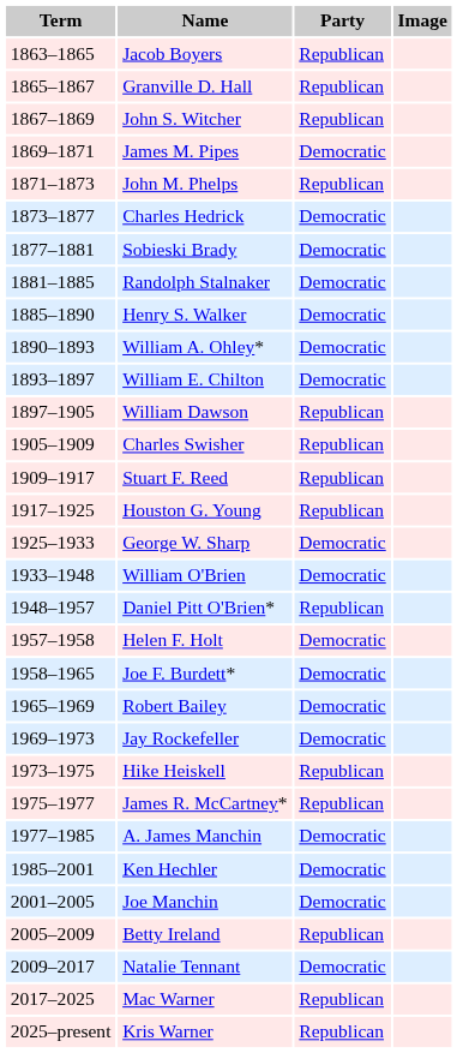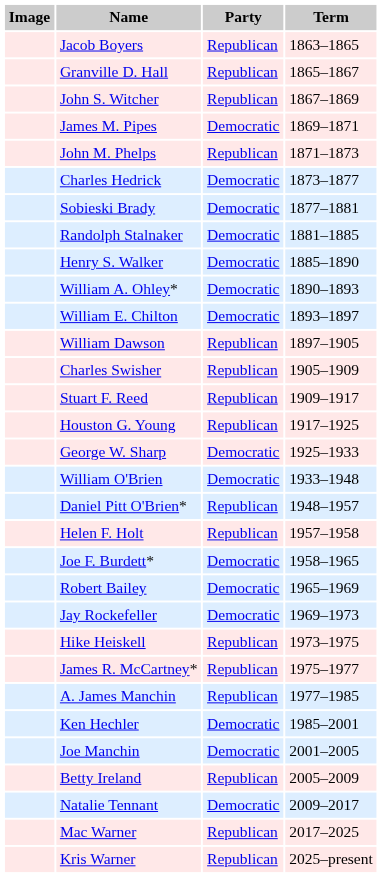 <table cellpadding=4 cellspacing=2>
 <tr bgcolor=#cccccc>
-<th>Term</th>
+<th>Image</th>
 <th>Name</th>
 <th>Party</th>
-<th>Image</th>
+<th>Term</th>
 </tr>
 <tr bgcolor=#FFE8E8>
-<td>1863–1865</td>
+<td></td>
 <td><a href='#'>Jacob Boyers</a></td>
 <td><a href='#'>Republican</a></td>
-<td></td>
+<td>1863–1865</td>
 </tr>
 <tr bgcolor=#FFE8E8>
-<td>1865–1867</td>
+<td></td>
 <td><a href='#'>Granville D. Hall</a></td>
 <td><a href='#'>Republican</a></td>
-<td></td>
+<td>1865–1867</td>
 </tr>
 <tr bgcolor=#FFE8E8>
-<td>1867–1869</td>
+<td></td>
 <td><a href='#'>John S. Witcher</a></td>
 <td><a href='#'>Republican</a></td>
-<td></td>
+<td>1867–1869</td>
 </tr>
 <tr bgcolor=#FFE8E8>
-<td>1869–1871</td>
+<td></td>
 <td><a href='#'>James M. Pipes</a></td>
 <td><a href='#'>Democratic</a></td>
-<td></td>
+<td>1869–1871</td>
 </tr>
 <tr bgcolor=#FFE8E8>
-<td>1871–1873</td>
+<td></td>
 <td><a href='#'>John M. Phelps</a></td>
 <td><a href='#'>Republican</a></td>
-<td></td>
+<td>1871–1873</td>
 </tr>
 <tr bgcolor=#DDEEFF>
-<td>1873–1877</td>
+<td></td>
 <td><a href='#'>Charles Hedrick</a></td>
 <td><a href='#'>Democratic</a></td>
-<td></td>
+<td>1873–1877</td>
 </tr>
 <tr bgcolor=#DDEEFF>
-<td>1877–1881</td>
+<td></td>
 <td><a href='#'>Sobieski Brady</a></td>
 <td><a href='#'>Democratic</a></td>
-<td></td>
+<td>1877–1881</td>
 </tr>
 <tr bgcolor=#DDEEFF>
-<td>1881–1885</td>
+<td></td>
 <td><a href='#'>Randolph Stalnaker</a></td>
 <td><a href='#'>Democratic</a></td>
-<td></td>
+<td>1881–1885</td>
 </tr>
 <tr bgcolor=#DDEEFF>
-<td>1885–1890</td>
+<td></td>
 <td><a href='#'>Henry S. Walker</a></td>
 <td><a href='#'>Democratic</a></td>
-<td></td>
+<td>1885–1890</td>
 </tr>
 <tr bgcolor=#DDEEFF>
-<td>1890–1893</td>
+<td></td>
 <td><a href='#'>William A. Ohley</a>*</td>
 <td><a href='#'>Democratic</a></td>
-<td></td>
+<td>1890–1893</td>
 </tr>
 <tr bgcolor=#DDEEFF>
-<td>1893–1897</td>
+<td></td>
 <td><a href='#'>William E. Chilton</a></td>
 <td><a href='#'>Democratic</a></td>
-<td></td>
+<td>1893–1897</td>
 </tr>
 <tr bgcolor=#FFE8E8>
-<td>1897–1905</td>
+<td></td>
 <td><a href='#'>William Dawson</a></td>
 <td><a href='#'>Republican</a></td>
-<td></td>
+<td>1897–1905</td>
 </tr>
 <tr bgcolor=#FFE8E8>
-<td>1905–1909</td>
+<td></td>
 <td><a href='#'>Charles Swisher</a></td>
 <td><a href='#'>Republican</a></td>
-<td></td>
+<td>1905–1909</td>
 </tr>
 <tr bgcolor=#FFE8E8>
-<td>1909–1917</td>
+<td></td>
 <td><a href='#'>Stuart F. Reed</a></td>
 <td><a href='#'>Republican</a></td>
-<td></td>
+<td>1909–1917</td>
 </tr>
 <tr bgcolor=#FFE8E8>
-<td>1917–1925</td>
+<td></td>
 <td><a href='#'>Houston G. Young</a></td>
 <td><a href='#'>Republican</a></td>
-<td></td>
+<td>1917–1925</td>
 </tr>
 <tr bgcolor=#FFE8E8>
-<td>1925–1933</td>
+<td></td>
 <td><a href='#'>George W. Sharp</a></td>
 <td><a href='#'>Democratic</a></td>
-<td></td>
+<td>1925–1933</td>
 </tr>
 <tr bgcolor=#DDEEFF>
-<td>1933–1948</td>
+<td></td>
 <td><a href='#'>William O'Brien</a></td>
 <td><a href='#'>Democratic</a></td>
-<td></td>
+<td>1933–1948</td>
 </tr>
 <tr bgcolor=#DDEEFF>
-<td>1948–1957</td>
+<td></td>
 <td><a href='#'>Daniel Pitt O'Brien</a>*</td>
 <td><a href='#'>Republican</a></td>
-<td></td>
+<td>1948–1957</td>
 </tr>
 <tr bgcolor=#FFE8E8>
+<td></td>
+<td><a href='#'>Helen F. Holt</a></td>
+<td><a href='#'>Republican</a></td>
 <td>1957–1958</td>
-<td><a href='#'>Helen F. Holt</a></td>
-<td><a href='#'>Democratic</a></td>
-<td></td>
 </tr>
 <tr bgcolor=#DDEEFF>
-<td>1958–1965</td>
+<td></td>
 <td><a href='#'>Joe F. Burdett</a>*</td>
 <td><a href='#'>Democratic</a></td>
-<td></td>
+<td>1958–1965</td>
 </tr>
 <tr bgcolor=#DDEEFF>
-<td>1965–1969</td>
+<td></td>
 <td><a href='#'>Robert Bailey</a></td>
 <td><a href='#'>Democratic</a></td>
-<td></td>
+<td>1965–1969</td>
 </tr>
 <tr bgcolor=#DDEEFF>
-<td>1969–1973</td>
+<td></td>
 <td><a href='#'>Jay Rockefeller</a></td>
 <td><a href='#'>Democratic</a></td>
-<td></td>
+<td>1969–1973</td>
 </tr>
 <tr bgcolor=#FFE8E8>
-<td>1973–1975</td>
+<td></td>
 <td><a href='#'>Hike Heiskell</a></td>
 <td><a href='#'>Republican</a></td>
-<td></td>
+<td>1973–1975</td>
 </tr>
 <tr bgcolor=#FFE8E8>
-<td>1975–1977</td>
+<td></td>
 <td><a href='#'>James R. McCartney</a>*</td>
 <td><a href='#'>Republican</a></td>
-<td></td>
+<td>1975–1977</td>
 </tr>
 <tr bgcolor=#DDEEFF>
+<td></td>
+<td><a href='#'>A. James Manchin</a></td>
+<td><a href='#'>Republican</a></td>
 <td>1977–1985</td>
-<td><a href='#'>A. James Manchin</a></td>
-<td><a href='#'>Democratic</a></td>
-<td></td>
 </tr>
 <tr bgcolor=#DDEEFF>
-<td>1985–2001</td>
+<td></td>
 <td><a href='#'>Ken Hechler</a></td>
 <td><a href='#'>Democratic</a></td>
-<td></td>
+<td>1985–2001</td>
 </tr>
 <tr bgcolor=#DDEEFF>
-<td>2001–2005</td>
+<td></td>
 <td><a href='#'>Joe Manchin</a></td>
 <td><a href='#'>Democratic</a></td>
-<td></td>
+<td>2001–2005</td>
 </tr>
 <tr bgcolor=#FFE8E8>
-<td>2005–2009</td>
+<td></td>
 <td><a href='#'>Betty Ireland</a></td>
 <td><a href='#'>Republican</a></td>
-<td></td>
+<td>2005–2009</td>
 </tr>
 <tr bgcolor=#DDEEFF>
-<td>2009–2017</td>
+<td></td>
 <td><a href='#'>Natalie Tennant</a></td>
 <td><a href='#'>Democratic</a></td>
-<td></td>
+<td>2009–2017</td>
 </tr>
 <tr bgcolor=#FFE8E8>
-<td>2017–2025</td>
+<td></td>
 <td><a href='#'>Mac Warner</a></td>
 <td><a href='#'>Republican</a></td>
-<td></td>
+<td>2017–2025</td>
 </tr>
 <tr bgcolor=#FFE8E8>
-<td>2025–present</td>
+<td></td>
 <td><a href='#'>Kris Warner</a></td>
 <td><a href='#'>Republican</a></td>
-<td></td>
+<td>2025–present</td>
 </tr>
 </table>
